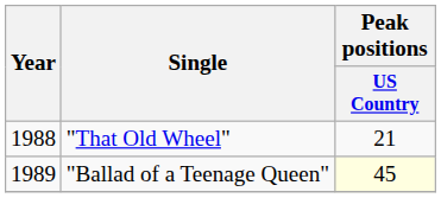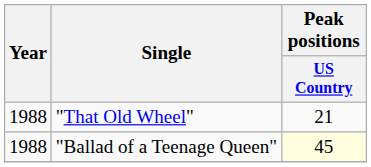 <table class="wikitable" style="text-align:center;">
 <tr>
 <th rowspan="2">Year</th>
 <th rowspan="2">Single</th>
 <th colspan="1">Peak positions</th>
 </tr>
 <tr style="font-size:smaller;">
 <th width="65"><a href='#'>US Country</a></th>
 </tr>
 <tr>
 <td>1988</td>
 <td align="left">"<a href='#'>That Old Wheel</a>"</td>
 <td>21</td>
 </tr>
 <tr>
-<td>1989</td>
+<td>1988</td>
 <td align="left">"Ballad of a Teenage Queen"</td>
 <td style="background: lightyellow;">45</td>
 </tr>
 <tr>
 </tr>
 </table>
